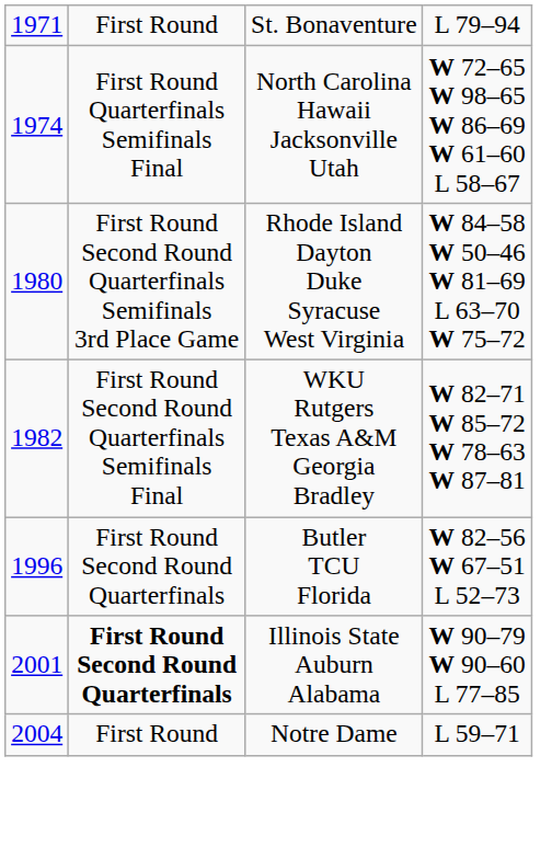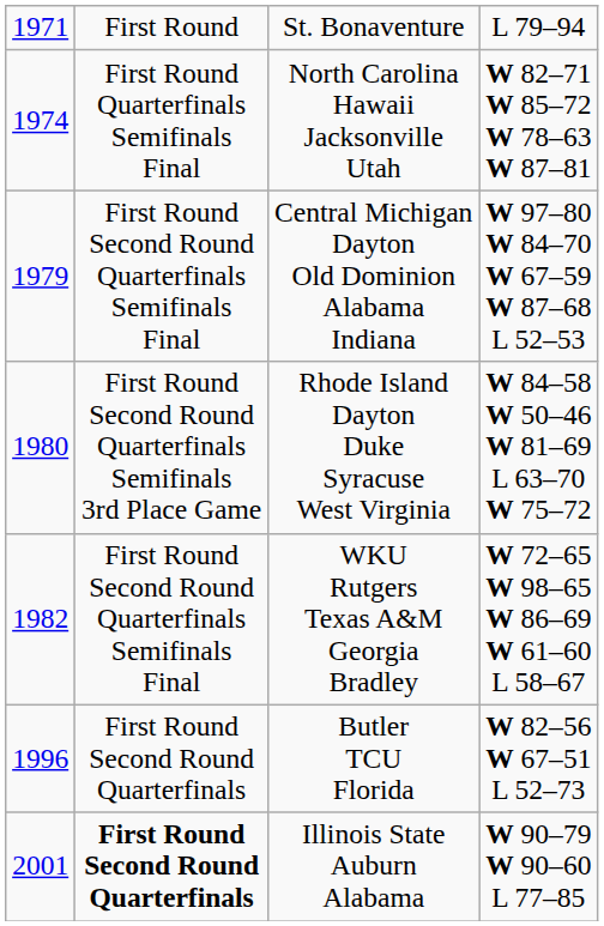 <table class="wikitable">
 <tr style="text-align:center;">
 <td><a href='#'>1971</a></td>
 <td>First Round</td>
 <td>St. Bonaventure</td>
 <td>L 79–94</td>
 </tr>
 <tr style="text-align:center;">
 <td><a href='#'>1974</a></td>
 <td>First Round<br>Quarterfinals<br>Semifinals<br>Final</td>
 <td>North Carolina<br>Hawaii<br>Jacksonville<br>Utah</td>
-<td><strong>W</strong> 72–65<br><strong>W</strong> 98–65<br><strong>W</strong> 86–69<br><strong>W</strong> 61–60<br>L 58–67</td>
+<td><strong>W</strong> 82–71<br><strong>W</strong> 85–72<br><strong>W</strong> 78–63<br><strong>W</strong> 87–81</td>
+</tr>
+<tr style="text-align:center;">
+<td><a href='#'>1979</a></td>
+<td>First Round<br>Second Round<br>Quarterfinals<br>Semifinals<br>Final</td>
+<td>Central Michigan<br>Dayton<br>Old Dominion<br>Alabama<br>Indiana</td>
+<td><strong>W</strong> 97–80<br><strong>W</strong> 84–70<br><strong>W</strong> 67–59<br><strong>W</strong> 87–68<br>L 52–53</td>
 </tr>
 <tr style="text-align:center;">
 <td><a href='#'>1980</a></td>
 <td>First Round<br>Second Round<br>Quarterfinals<br>Semifinals<br>3rd Place Game</td>
 <td>Rhode Island<br>Dayton<br>Duke<br>Syracuse<br>West Virginia</td>
 <td><strong>W</strong> 84–58<br><strong>W</strong> 50–46<br><strong>W</strong> 81–69<br>L 63–70<br><strong>W</strong> 75–72</td>
 </tr>
 <tr style="text-align:center;">
 <td><a href='#'>1982</a></td>
 <td>First Round<br>Second Round<br>Quarterfinals<br>Semifinals<br>Final</td>
 <td>WKU<br>Rutgers<br>Texas A&M<br>Georgia<br>Bradley</td>
-<td><strong>W</strong> 82–71<br><strong>W</strong> 85–72<br><strong>W</strong> 78–63<br><strong>W</strong> 87–81</td>
+<td><strong>W</strong> 72–65<br><strong>W</strong> 98–65<br><strong>W</strong> 86–69<br><strong>W</strong> 61–60<br>L 58–67</td>
 </tr>
 <tr style="text-align:center;">
 <td><a href='#'>1996</a></td>
 <td>First Round<br>Second Round<br>Quarterfinals</td>
 <td>Butler<br>TCU<br>Florida</td>
 <td><strong>W</strong> 82–56<br><strong>W</strong> 67–51<br>L 52–73</td>
 </tr>
 <tr style="text-align:center;">
 <td><a href='#'>2001</a></td>
 <td><strong>First Round<br>Second Round<br>Quarterfinals</strong></td>
 <td>Illinois State<br>Auburn<br>Alabama</td>
 <td><strong>W</strong> 90–79<br><strong>W</strong> 90–60<br>L 77–85</td>
 </tr>
-<tr style="text-align:center;">
-<td><a href='#'>2004</a></td>
-<td>First Round</td>
-<td>Notre Dame</td>
-<td>L 59–71</td>
-</tr>
 </table>
